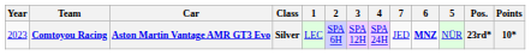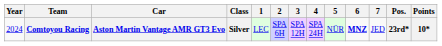 <table class="wikitable" border="1" style="text-align:center; font-size:85%;">
 <tr>
 <th>Year</th>
 <th>Team</th>
 <th>Car</th>
 <th>Class</th>
 <th>1</th>
 <th>2</th>
 <th>3</th>
 <th>4</th>
+<th>5</th>
+<th>6</th>
 <th>7</th>
-<th>6</th>
-<th>5</th>
 <th>Pos.</th>
 <th>Points</th>
 </tr>
 <tr>
-<td><a href='#'>2023</a></td>
+<td><a href='#'>2024</a></td>
 <th nowrap><a href='#'>Comtoyou Racing</a></th>
 <th nowrap><a href='#'>Aston Martin Vantage AMR GT3 Evo</a></th>
 <th>Silver</th>
 <td style="background:#DFFFDF;"><a href='#'>LEC</a><br></td>
 <td style="background:#CFCFFF;"><a href='#'>SPA<br>6H</a><br></td>
 <td style="background:#EFCFFF;"><a href='#'>SPA<br>12H</a><br></td>
 <td style="background:#EFCFFF;"><a href='#'>SPA<br>24H</a><br></td>
+<td style="background:#DFFFDF;"><a href='#'>NÜR</a><br></td>
+<td style="background:#;"><strong><a href='#'>MNZ</a><br></strong></td>
 <td style="background:#;"><a href='#'>JED</a><br></td>
-<td style="background:#;"><strong><a href='#'>MNZ</a><br></strong></td>
-<td style="background:#DFFFDF;"><a href='#'>NÜR</a><br></td>
 <th>23rd*</th>
 <th>10*</th>
 </tr>
 </table>
